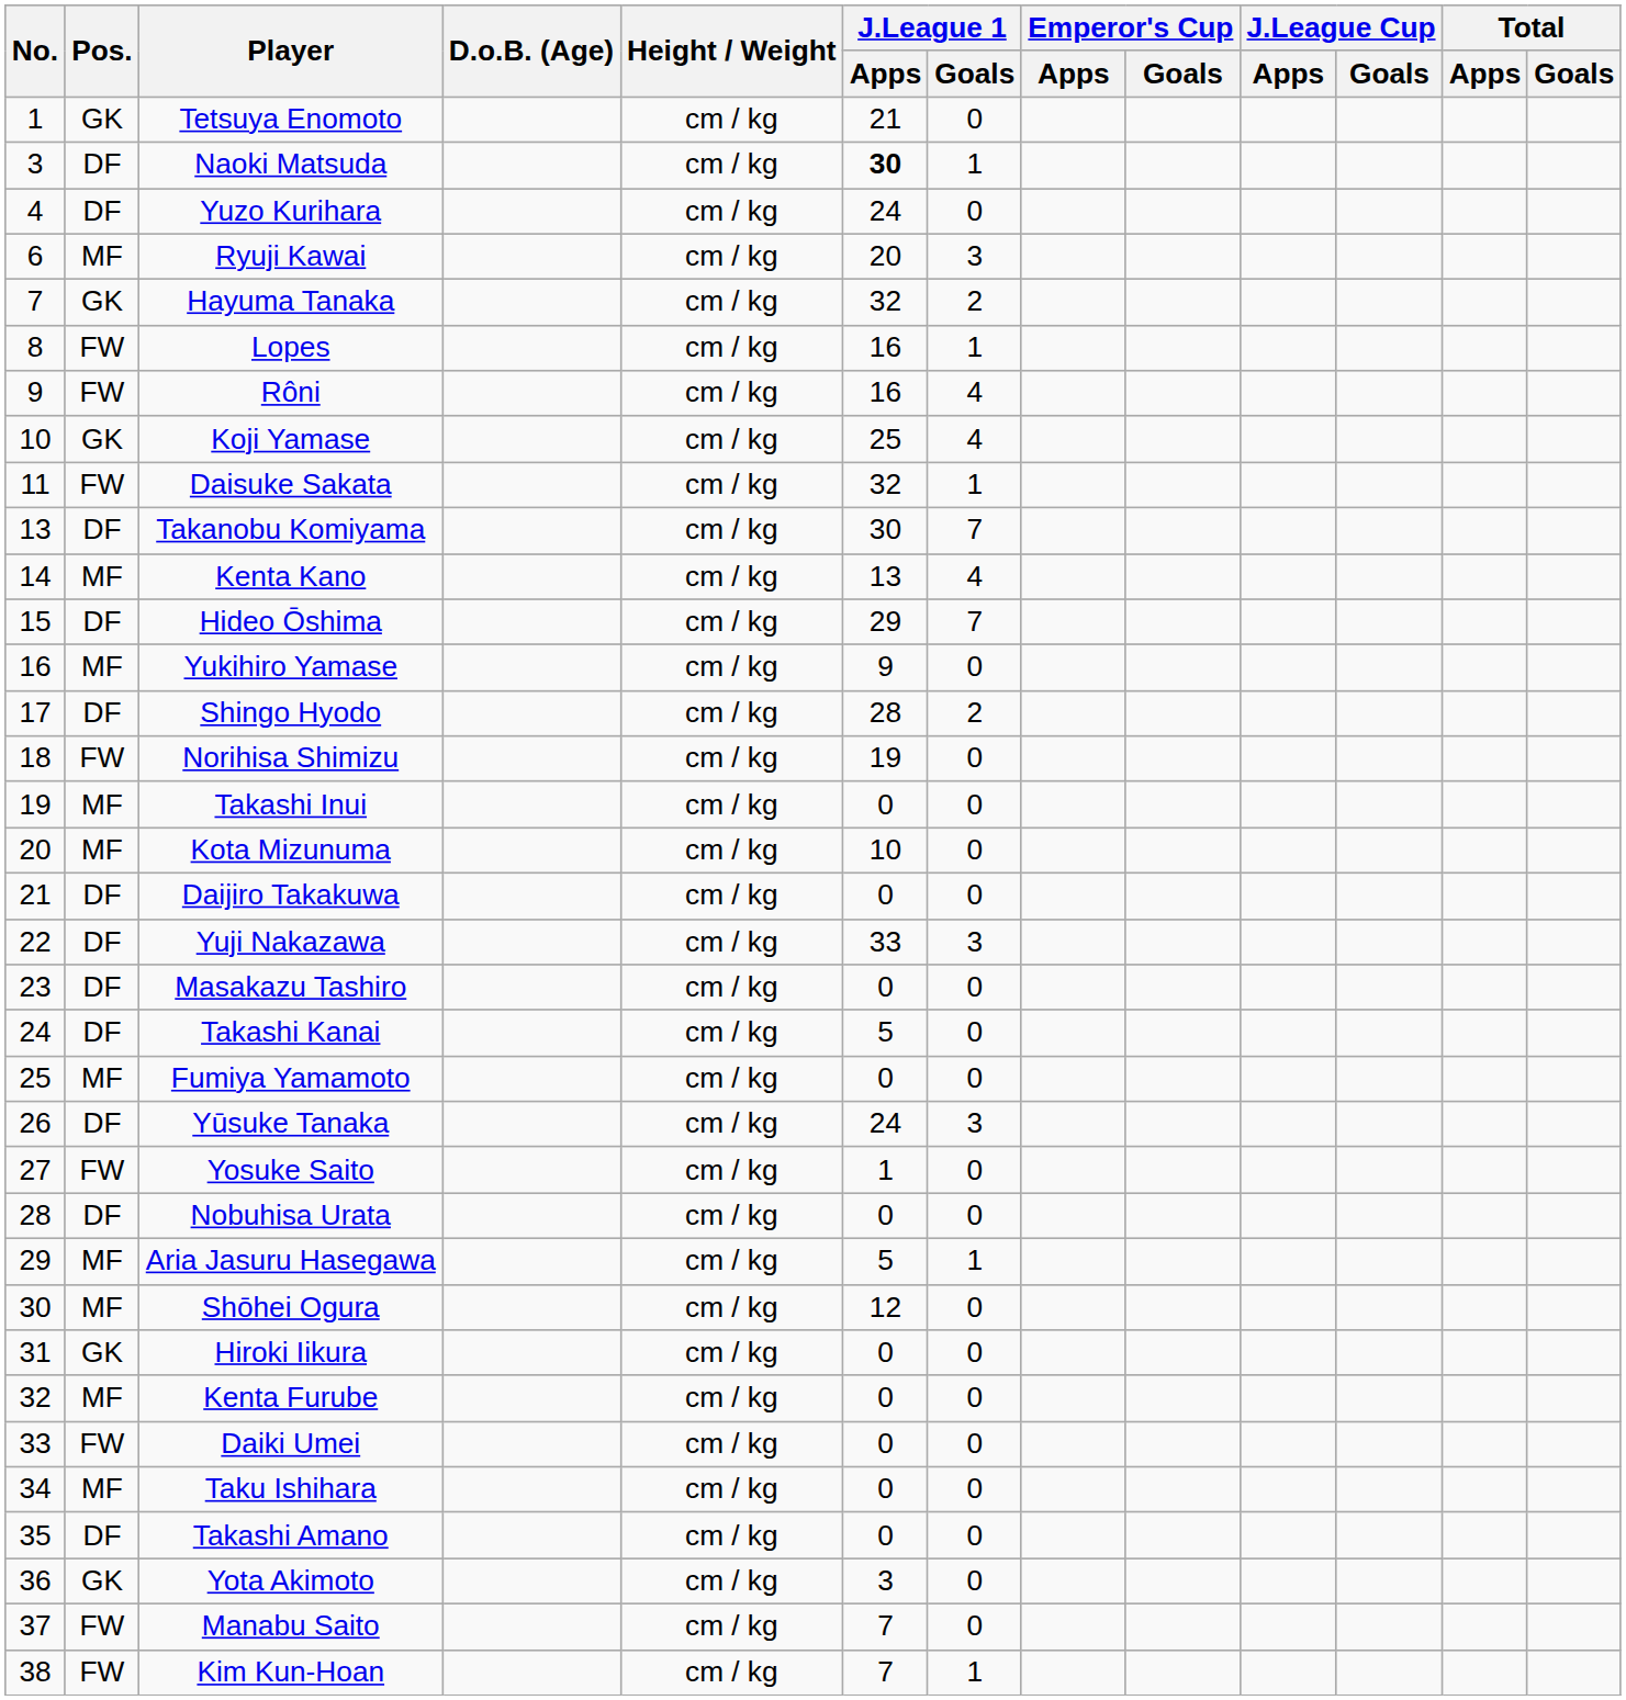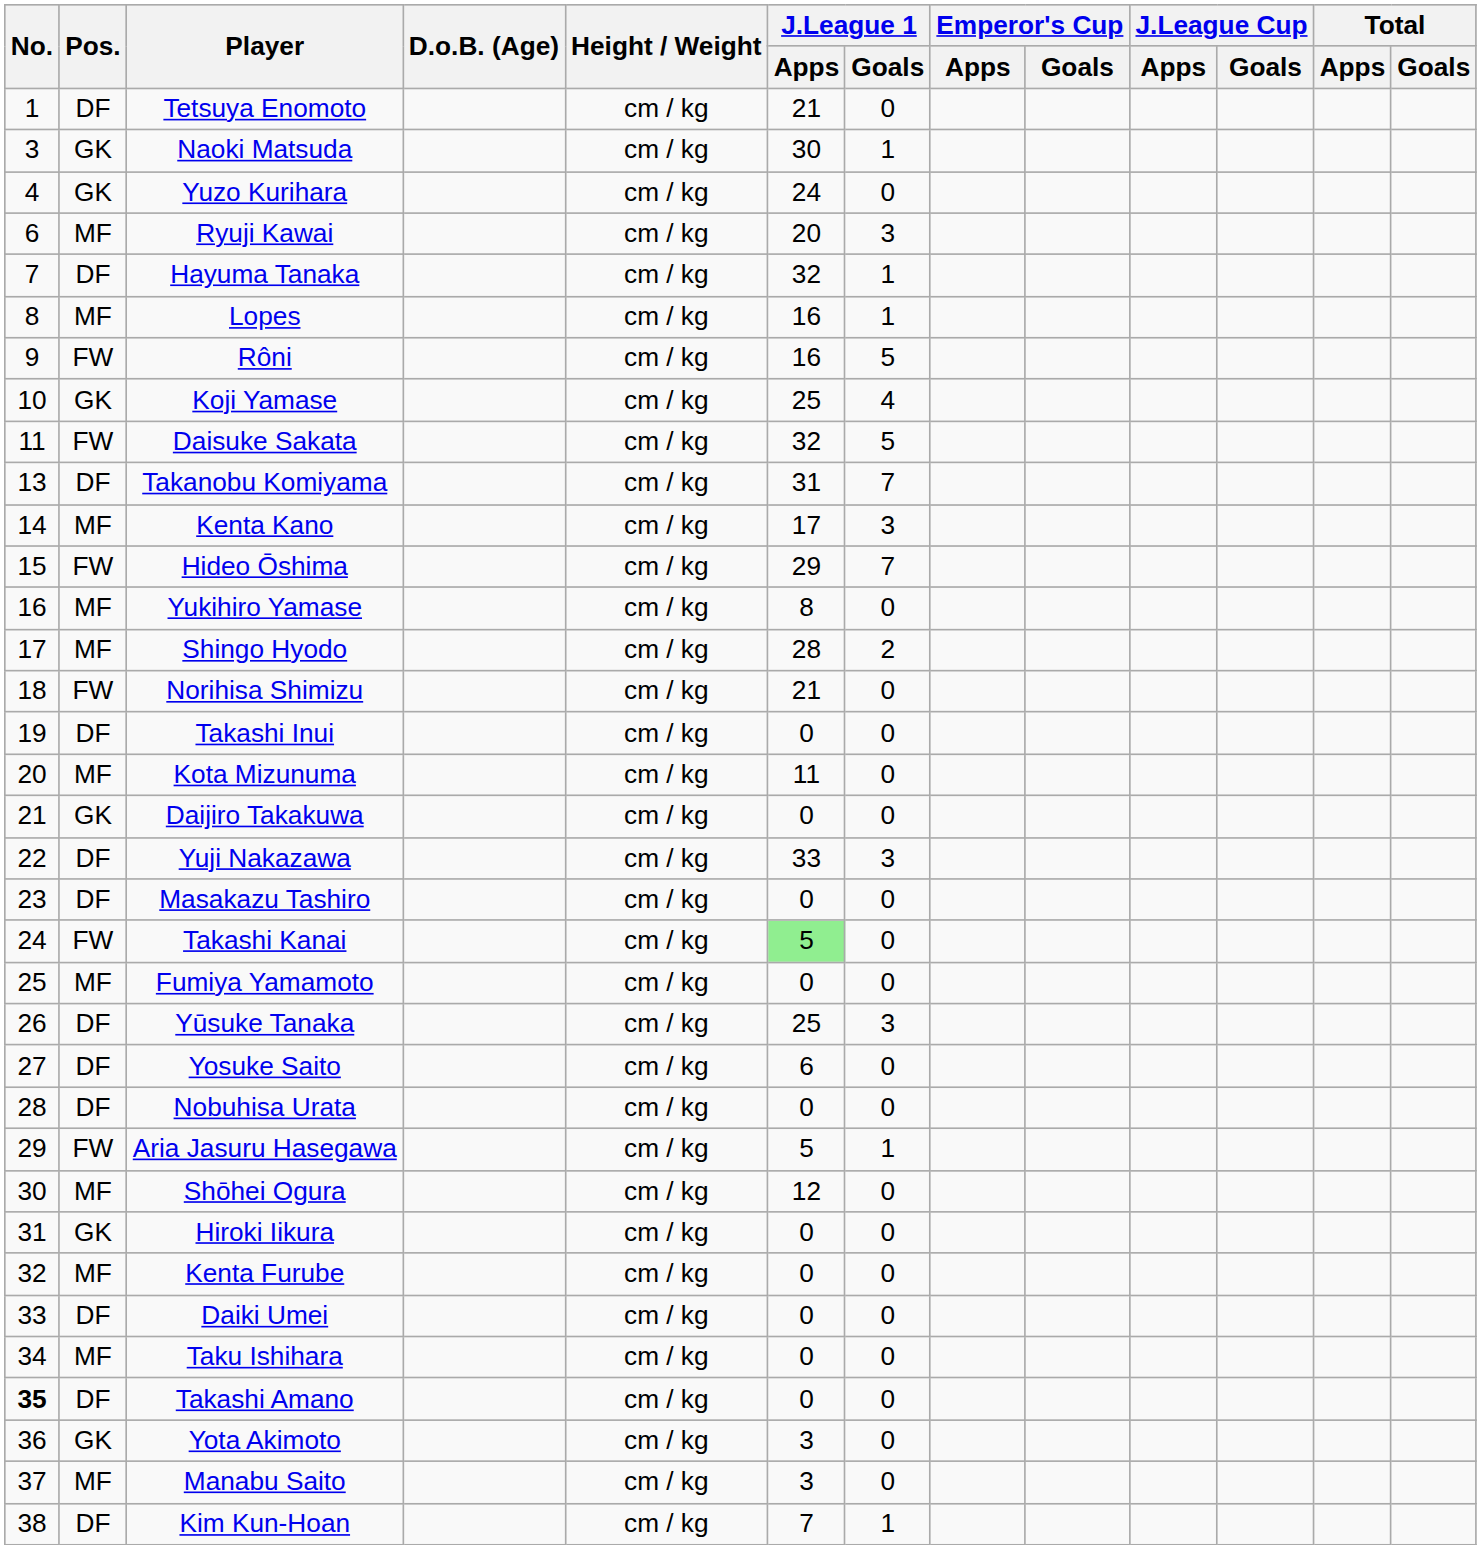 <table class="wikitable" style="text-align:center;">
 <tr>
 <th rowspan="2">No.</th>
 <th rowspan="2">Pos.</th>
 <th rowspan="2">Player</th>
 <th rowspan="2">D.o.B. (Age)</th>
 <th rowspan="2">Height / Weight</th>
 <th colspan="2"><a href='#'>J.League 1</a></th>
 <th colspan="2"><a href='#'>Emperor's Cup</a></th>
 <th colspan="2"><a href='#'>J.League Cup</a></th>
 <th colspan="2">Total</th>
 </tr>
 <tr>
 <th>Apps</th>
 <th>Goals</th>
 <th>Apps</th>
 <th>Goals</th>
 <th>Apps</th>
 <th>Goals</th>
 <th>Apps</th>
 <th>Goals</th>
 </tr>
 <tr>
 <td>1</td>
-<td>GK</td>
+<td>DF</td>
 <td><a href='#'>Tetsuya Enomoto</a></td>
 <td></td>
 <td>cm / kg</td>
 <td>21</td>
 <td>0</td>
 <td></td>
 <td></td>
 <td></td>
 <td></td>
 <td></td>
 <td></td>
 </tr>
 <tr>
 <td>3</td>
-<td>DF</td>
+<td>GK</td>
 <td><a href='#'>Naoki Matsuda</a></td>
 <td></td>
 <td>cm / kg</td>
-<td><strong>30</strong></td>
+<td>30</td>
 <td>1</td>
 <td></td>
 <td></td>
 <td></td>
 <td></td>
 <td></td>
 <td></td>
 </tr>
 <tr>
 <td>4</td>
-<td>DF</td>
+<td>GK</td>
 <td><a href='#'>Yuzo Kurihara</a></td>
 <td></td>
 <td>cm / kg</td>
 <td>24</td>
 <td>0</td>
 <td></td>
 <td></td>
 <td></td>
 <td></td>
 <td></td>
 <td></td>
 </tr>
 <tr>
 <td>6</td>
 <td>MF</td>
 <td><a href='#'>Ryuji Kawai</a></td>
 <td></td>
 <td>cm / kg</td>
 <td>20</td>
 <td>3</td>
 <td></td>
 <td></td>
 <td></td>
 <td></td>
 <td></td>
 <td></td>
 </tr>
 <tr>
 <td>7</td>
-<td>GK</td>
+<td>DF</td>
 <td><a href='#'>Hayuma Tanaka</a></td>
 <td></td>
 <td>cm / kg</td>
 <td>32</td>
-<td>2</td>
+<td>1</td>
 <td></td>
 <td></td>
 <td></td>
 <td></td>
 <td></td>
 <td></td>
 </tr>
 <tr>
 <td>8</td>
-<td>FW</td>
+<td>MF</td>
 <td><a href='#'>Lopes</a></td>
 <td></td>
 <td>cm / kg</td>
 <td>16</td>
 <td>1</td>
 <td></td>
 <td></td>
 <td></td>
 <td></td>
 <td></td>
 <td></td>
 </tr>
 <tr>
 <td>9</td>
 <td>FW</td>
 <td><a href='#'>Rôni</a></td>
 <td></td>
 <td>cm / kg</td>
 <td>16</td>
-<td>4</td>
+<td>5</td>
 <td></td>
 <td></td>
 <td></td>
 <td></td>
 <td></td>
 <td></td>
 </tr>
 <tr>
 <td>10</td>
 <td>GK</td>
 <td><a href='#'>Koji Yamase</a></td>
 <td></td>
 <td>cm / kg</td>
 <td>25</td>
 <td>4</td>
 <td></td>
 <td></td>
 <td></td>
 <td></td>
 <td></td>
 <td></td>
 </tr>
 <tr>
 <td>11</td>
 <td>FW</td>
 <td><a href='#'>Daisuke Sakata</a></td>
 <td></td>
 <td>cm / kg</td>
 <td>32</td>
-<td>1</td>
+<td>5</td>
 <td></td>
 <td></td>
 <td></td>
 <td></td>
 <td></td>
 <td></td>
 </tr>
 <tr>
 <td>13</td>
 <td>DF</td>
 <td><a href='#'>Takanobu Komiyama</a></td>
 <td></td>
 <td>cm / kg</td>
-<td>30</td>
+<td>31</td>
 <td>7</td>
 <td></td>
 <td></td>
 <td></td>
 <td></td>
 <td></td>
 <td></td>
 </tr>
 <tr>
 <td>14</td>
 <td>MF</td>
 <td><a href='#'>Kenta Kano</a></td>
 <td></td>
 <td>cm / kg</td>
-<td>13</td>
-<td>4</td>
+<td>17</td>
+<td>3</td>
 <td></td>
 <td></td>
 <td></td>
 <td></td>
 <td></td>
 <td></td>
 </tr>
 <tr>
 <td>15</td>
-<td>DF</td>
+<td>FW</td>
 <td><a href='#'>Hideo Ōshima</a></td>
 <td></td>
 <td>cm / kg</td>
 <td>29</td>
 <td>7</td>
 <td></td>
 <td></td>
 <td></td>
 <td></td>
 <td></td>
 <td></td>
 </tr>
 <tr>
 <td>16</td>
 <td>MF</td>
 <td><a href='#'>Yukihiro Yamase</a></td>
 <td></td>
 <td>cm / kg</td>
-<td>9</td>
+<td>8</td>
 <td>0</td>
 <td></td>
 <td></td>
 <td></td>
 <td></td>
 <td></td>
 <td></td>
 </tr>
 <tr>
 <td>17</td>
-<td>DF</td>
+<td>MF</td>
 <td><a href='#'>Shingo Hyodo</a></td>
 <td></td>
 <td>cm / kg</td>
 <td>28</td>
 <td>2</td>
 <td></td>
 <td></td>
 <td></td>
 <td></td>
 <td></td>
 <td></td>
 </tr>
 <tr>
 <td>18</td>
 <td>FW</td>
 <td><a href='#'>Norihisa Shimizu</a></td>
 <td></td>
 <td>cm / kg</td>
-<td>19</td>
+<td>21</td>
 <td>0</td>
 <td></td>
 <td></td>
 <td></td>
 <td></td>
 <td></td>
 <td></td>
 </tr>
 <tr>
 <td>19</td>
-<td>MF</td>
+<td>DF</td>
 <td><a href='#'>Takashi Inui</a></td>
 <td></td>
 <td>cm / kg</td>
 <td>0</td>
 <td>0</td>
 <td></td>
 <td></td>
 <td></td>
 <td></td>
 <td></td>
 <td></td>
 </tr>
 <tr>
 <td>20</td>
 <td>MF</td>
 <td><a href='#'>Kota Mizunuma</a></td>
 <td></td>
 <td>cm / kg</td>
-<td>10</td>
+<td>11</td>
 <td>0</td>
 <td></td>
 <td></td>
 <td></td>
 <td></td>
 <td></td>
 <td></td>
 </tr>
 <tr>
 <td>21</td>
-<td>DF</td>
+<td>GK</td>
 <td><a href='#'>Daijiro Takakuwa</a></td>
 <td></td>
 <td>cm / kg</td>
 <td>0</td>
 <td>0</td>
 <td></td>
 <td></td>
 <td></td>
 <td></td>
 <td></td>
 <td></td>
 </tr>
 <tr>
 <td>22</td>
 <td>DF</td>
 <td><a href='#'>Yuji Nakazawa</a></td>
 <td></td>
 <td>cm / kg</td>
 <td>33</td>
 <td>3</td>
 <td></td>
 <td></td>
 <td></td>
 <td></td>
 <td></td>
 <td></td>
 </tr>
 <tr>
 <td>23</td>
 <td>DF</td>
 <td><a href='#'>Masakazu Tashiro</a></td>
 <td></td>
 <td>cm / kg</td>
 <td>0</td>
 <td>0</td>
 <td></td>
 <td></td>
 <td></td>
 <td></td>
 <td></td>
 <td></td>
 </tr>
 <tr>
 <td>24</td>
-<td>DF</td>
+<td>FW</td>
 <td><a href='#'>Takashi Kanai</a></td>
 <td></td>
 <td>cm / kg</td>
-<td>5</td>
+<td style="background: lightgreen;">5</td>
 <td>0</td>
 <td></td>
 <td></td>
 <td></td>
 <td></td>
 <td></td>
 <td></td>
 </tr>
 <tr>
 <td>25</td>
 <td>MF</td>
 <td><a href='#'>Fumiya Yamamoto</a></td>
 <td></td>
 <td>cm / kg</td>
 <td>0</td>
 <td>0</td>
 <td></td>
 <td></td>
 <td></td>
 <td></td>
 <td></td>
 <td></td>
 </tr>
 <tr>
 <td>26</td>
 <td>DF</td>
 <td><a href='#'>Yūsuke Tanaka</a></td>
 <td></td>
 <td>cm / kg</td>
-<td>24</td>
+<td>25</td>
 <td>3</td>
 <td></td>
 <td></td>
 <td></td>
 <td></td>
 <td></td>
 <td></td>
 </tr>
 <tr>
 <td>27</td>
-<td>FW</td>
+<td>DF</td>
 <td><a href='#'>Yosuke Saito</a></td>
 <td></td>
 <td>cm / kg</td>
-<td>1</td>
+<td>6</td>
 <td>0</td>
 <td></td>
 <td></td>
 <td></td>
 <td></td>
 <td></td>
 <td></td>
 </tr>
 <tr>
 <td>28</td>
 <td>DF</td>
 <td><a href='#'>Nobuhisa Urata</a></td>
 <td></td>
 <td>cm / kg</td>
 <td>0</td>
 <td>0</td>
 <td></td>
 <td></td>
 <td></td>
 <td></td>
 <td></td>
 <td></td>
 </tr>
 <tr>
 <td>29</td>
-<td>MF</td>
+<td>FW</td>
 <td><a href='#'>Aria Jasuru Hasegawa</a></td>
 <td></td>
 <td>cm / kg</td>
 <td>5</td>
 <td>1</td>
 <td></td>
 <td></td>
 <td></td>
 <td></td>
 <td></td>
 <td></td>
 </tr>
 <tr>
 <td>30</td>
 <td>MF</td>
 <td><a href='#'>Shōhei Ogura</a></td>
 <td></td>
 <td>cm / kg</td>
 <td>12</td>
 <td>0</td>
 <td></td>
 <td></td>
 <td></td>
 <td></td>
 <td></td>
 <td></td>
 </tr>
 <tr>
 <td>31</td>
 <td>GK</td>
 <td><a href='#'>Hiroki Iikura</a></td>
 <td></td>
 <td>cm / kg</td>
 <td>0</td>
 <td>0</td>
 <td></td>
 <td></td>
 <td></td>
 <td></td>
 <td></td>
 <td></td>
 </tr>
 <tr>
 <td>32</td>
 <td>MF</td>
 <td><a href='#'>Kenta Furube</a></td>
 <td></td>
 <td>cm / kg</td>
 <td>0</td>
 <td>0</td>
 <td></td>
 <td></td>
 <td></td>
 <td></td>
 <td></td>
 <td></td>
 </tr>
 <tr>
 <td>33</td>
-<td>FW</td>
+<td>DF</td>
 <td><a href='#'>Daiki Umei</a></td>
 <td></td>
 <td>cm / kg</td>
 <td>0</td>
 <td>0</td>
 <td></td>
 <td></td>
 <td></td>
 <td></td>
 <td></td>
 <td></td>
 </tr>
 <tr>
 <td>34</td>
 <td>MF</td>
 <td><a href='#'>Taku Ishihara</a></td>
 <td></td>
 <td>cm / kg</td>
 <td>0</td>
 <td>0</td>
 <td></td>
 <td></td>
 <td></td>
 <td></td>
 <td></td>
 <td></td>
 </tr>
 <tr>
-<td>35</td>
+<td><strong>35</strong></td>
 <td>DF</td>
 <td><a href='#'>Takashi Amano</a></td>
 <td></td>
 <td>cm / kg</td>
 <td>0</td>
 <td>0</td>
 <td></td>
 <td></td>
 <td></td>
 <td></td>
 <td></td>
 <td></td>
 </tr>
 <tr>
 <td>36</td>
 <td>GK</td>
 <td><a href='#'>Yota Akimoto</a></td>
 <td></td>
 <td>cm / kg</td>
 <td>3</td>
 <td>0</td>
 <td></td>
 <td></td>
 <td></td>
 <td></td>
 <td></td>
 <td></td>
 </tr>
 <tr>
 <td>37</td>
-<td>FW</td>
+<td>MF</td>
 <td><a href='#'>Manabu Saito</a></td>
 <td></td>
 <td>cm / kg</td>
-<td>7</td>
+<td>3</td>
 <td>0</td>
 <td></td>
 <td></td>
 <td></td>
 <td></td>
 <td></td>
 <td></td>
 </tr>
 <tr>
 <td>38</td>
-<td>FW</td>
+<td>DF</td>
 <td><a href='#'>Kim Kun-Hoan</a></td>
 <td></td>
 <td>cm / kg</td>
 <td>7</td>
 <td>1</td>
 <td></td>
 <td></td>
 <td></td>
 <td></td>
 <td></td>
 <td></td>
 </tr>
 </table>
